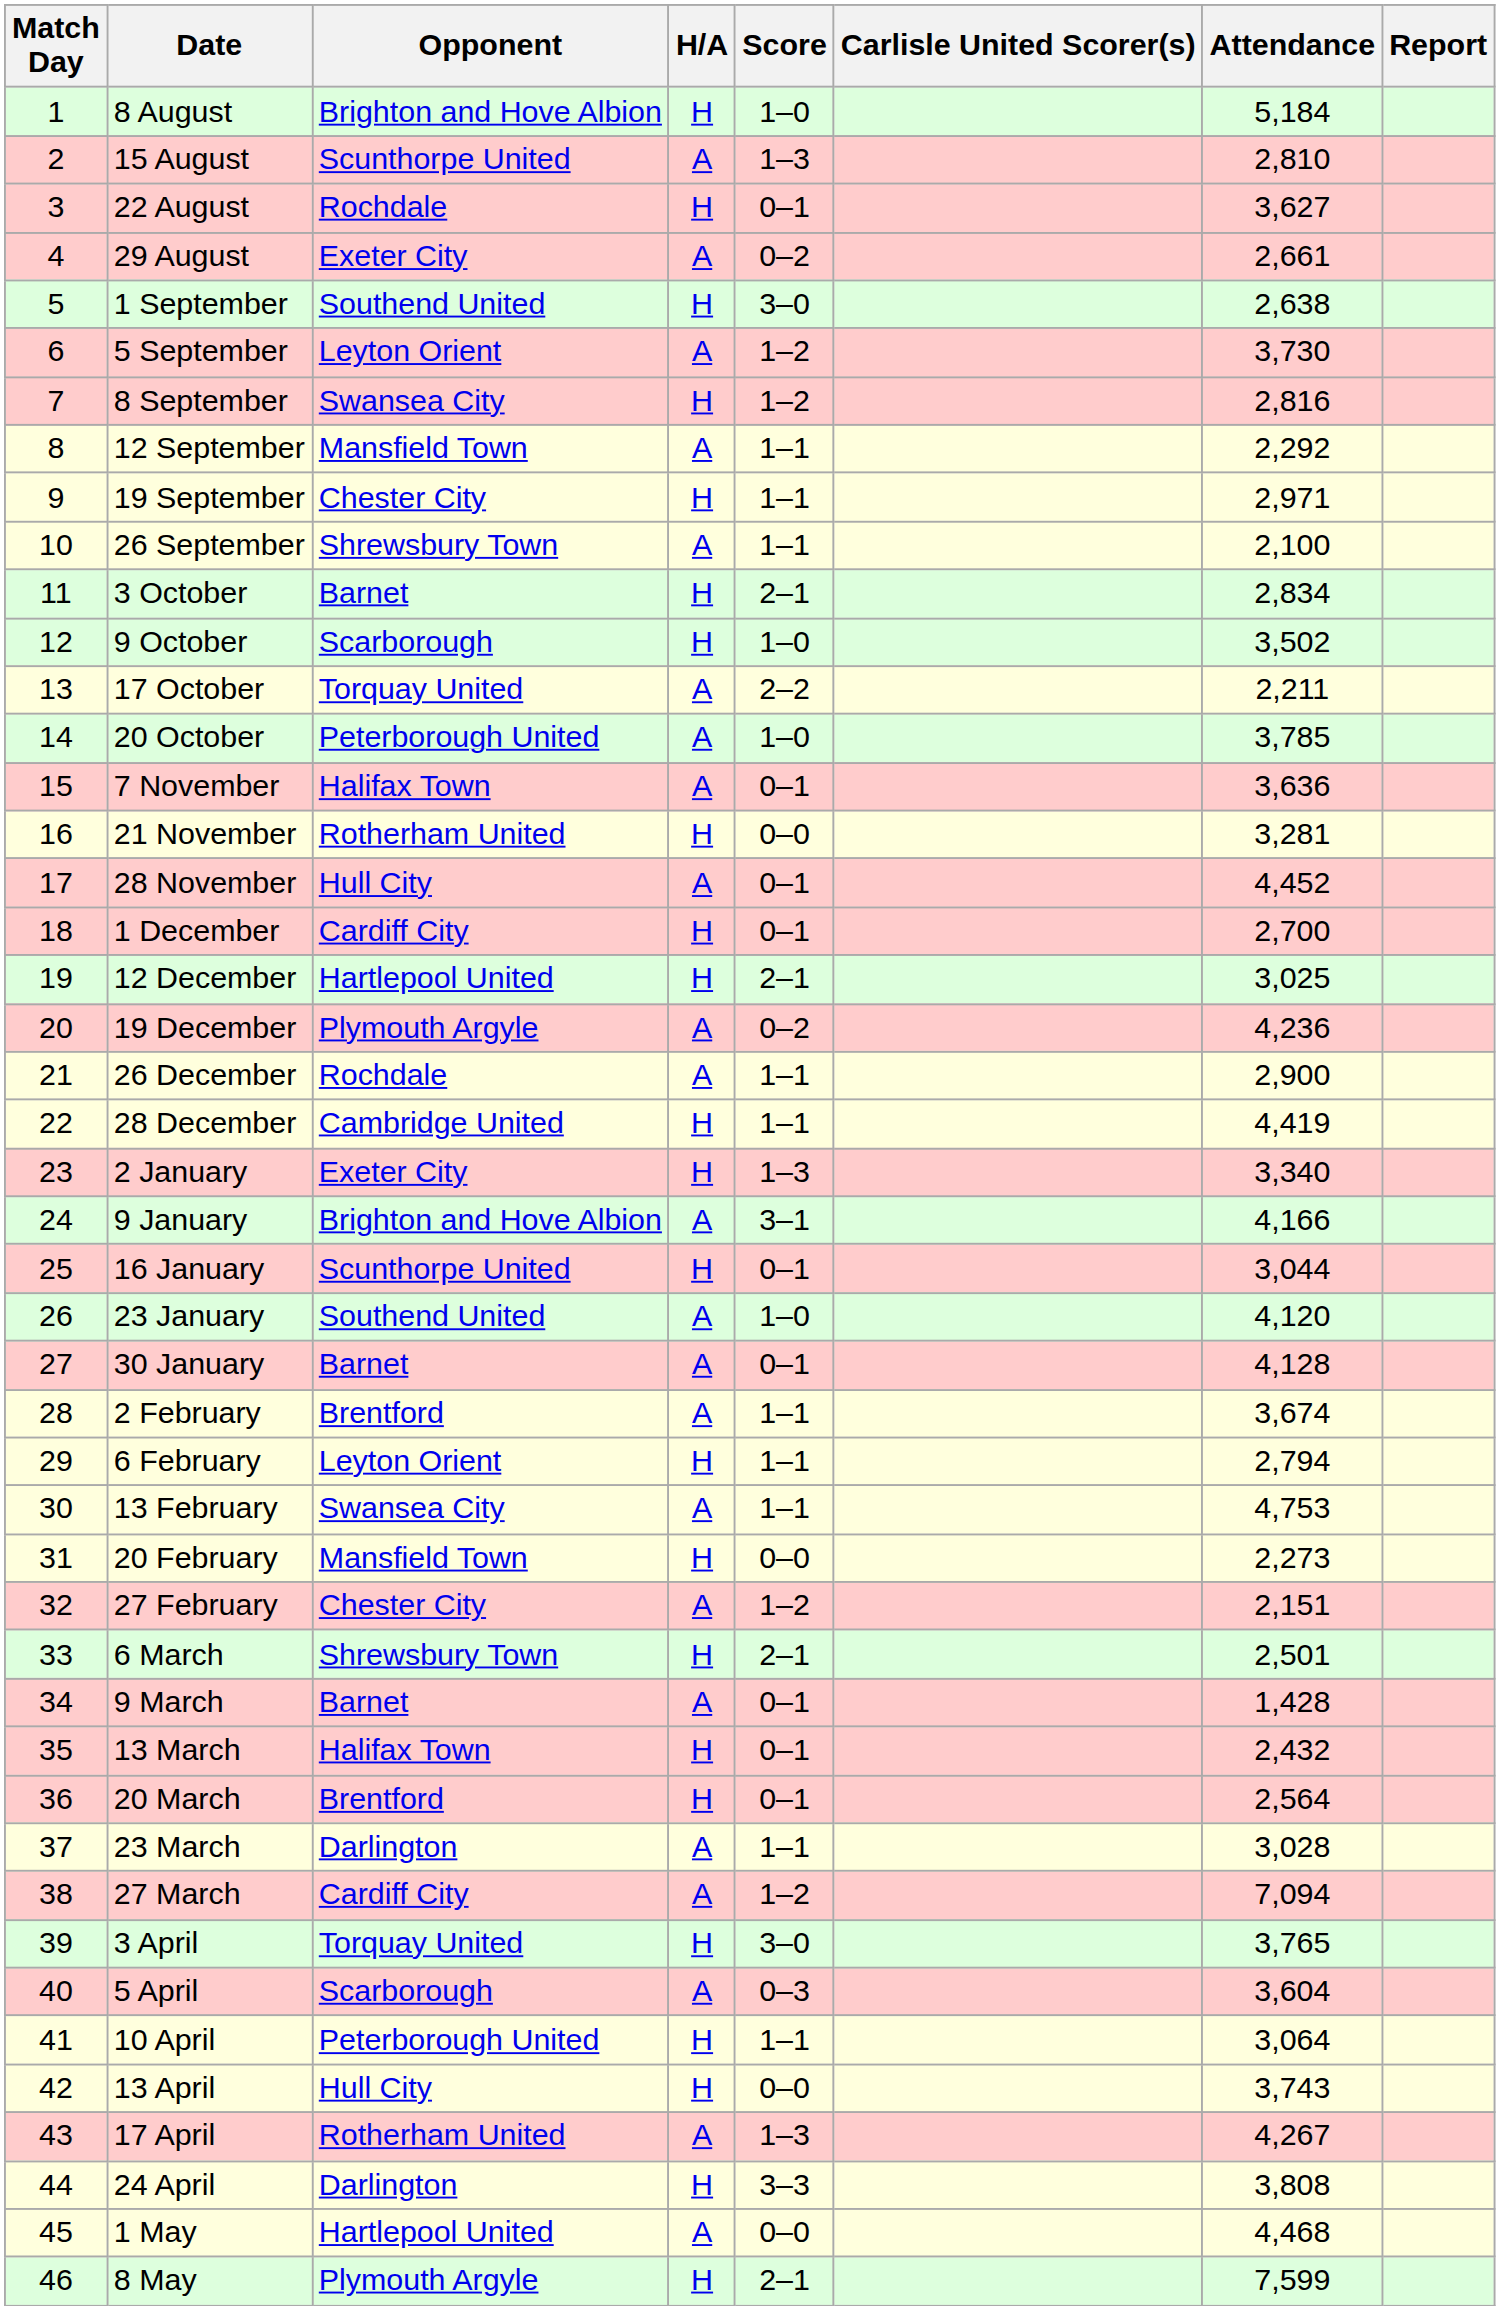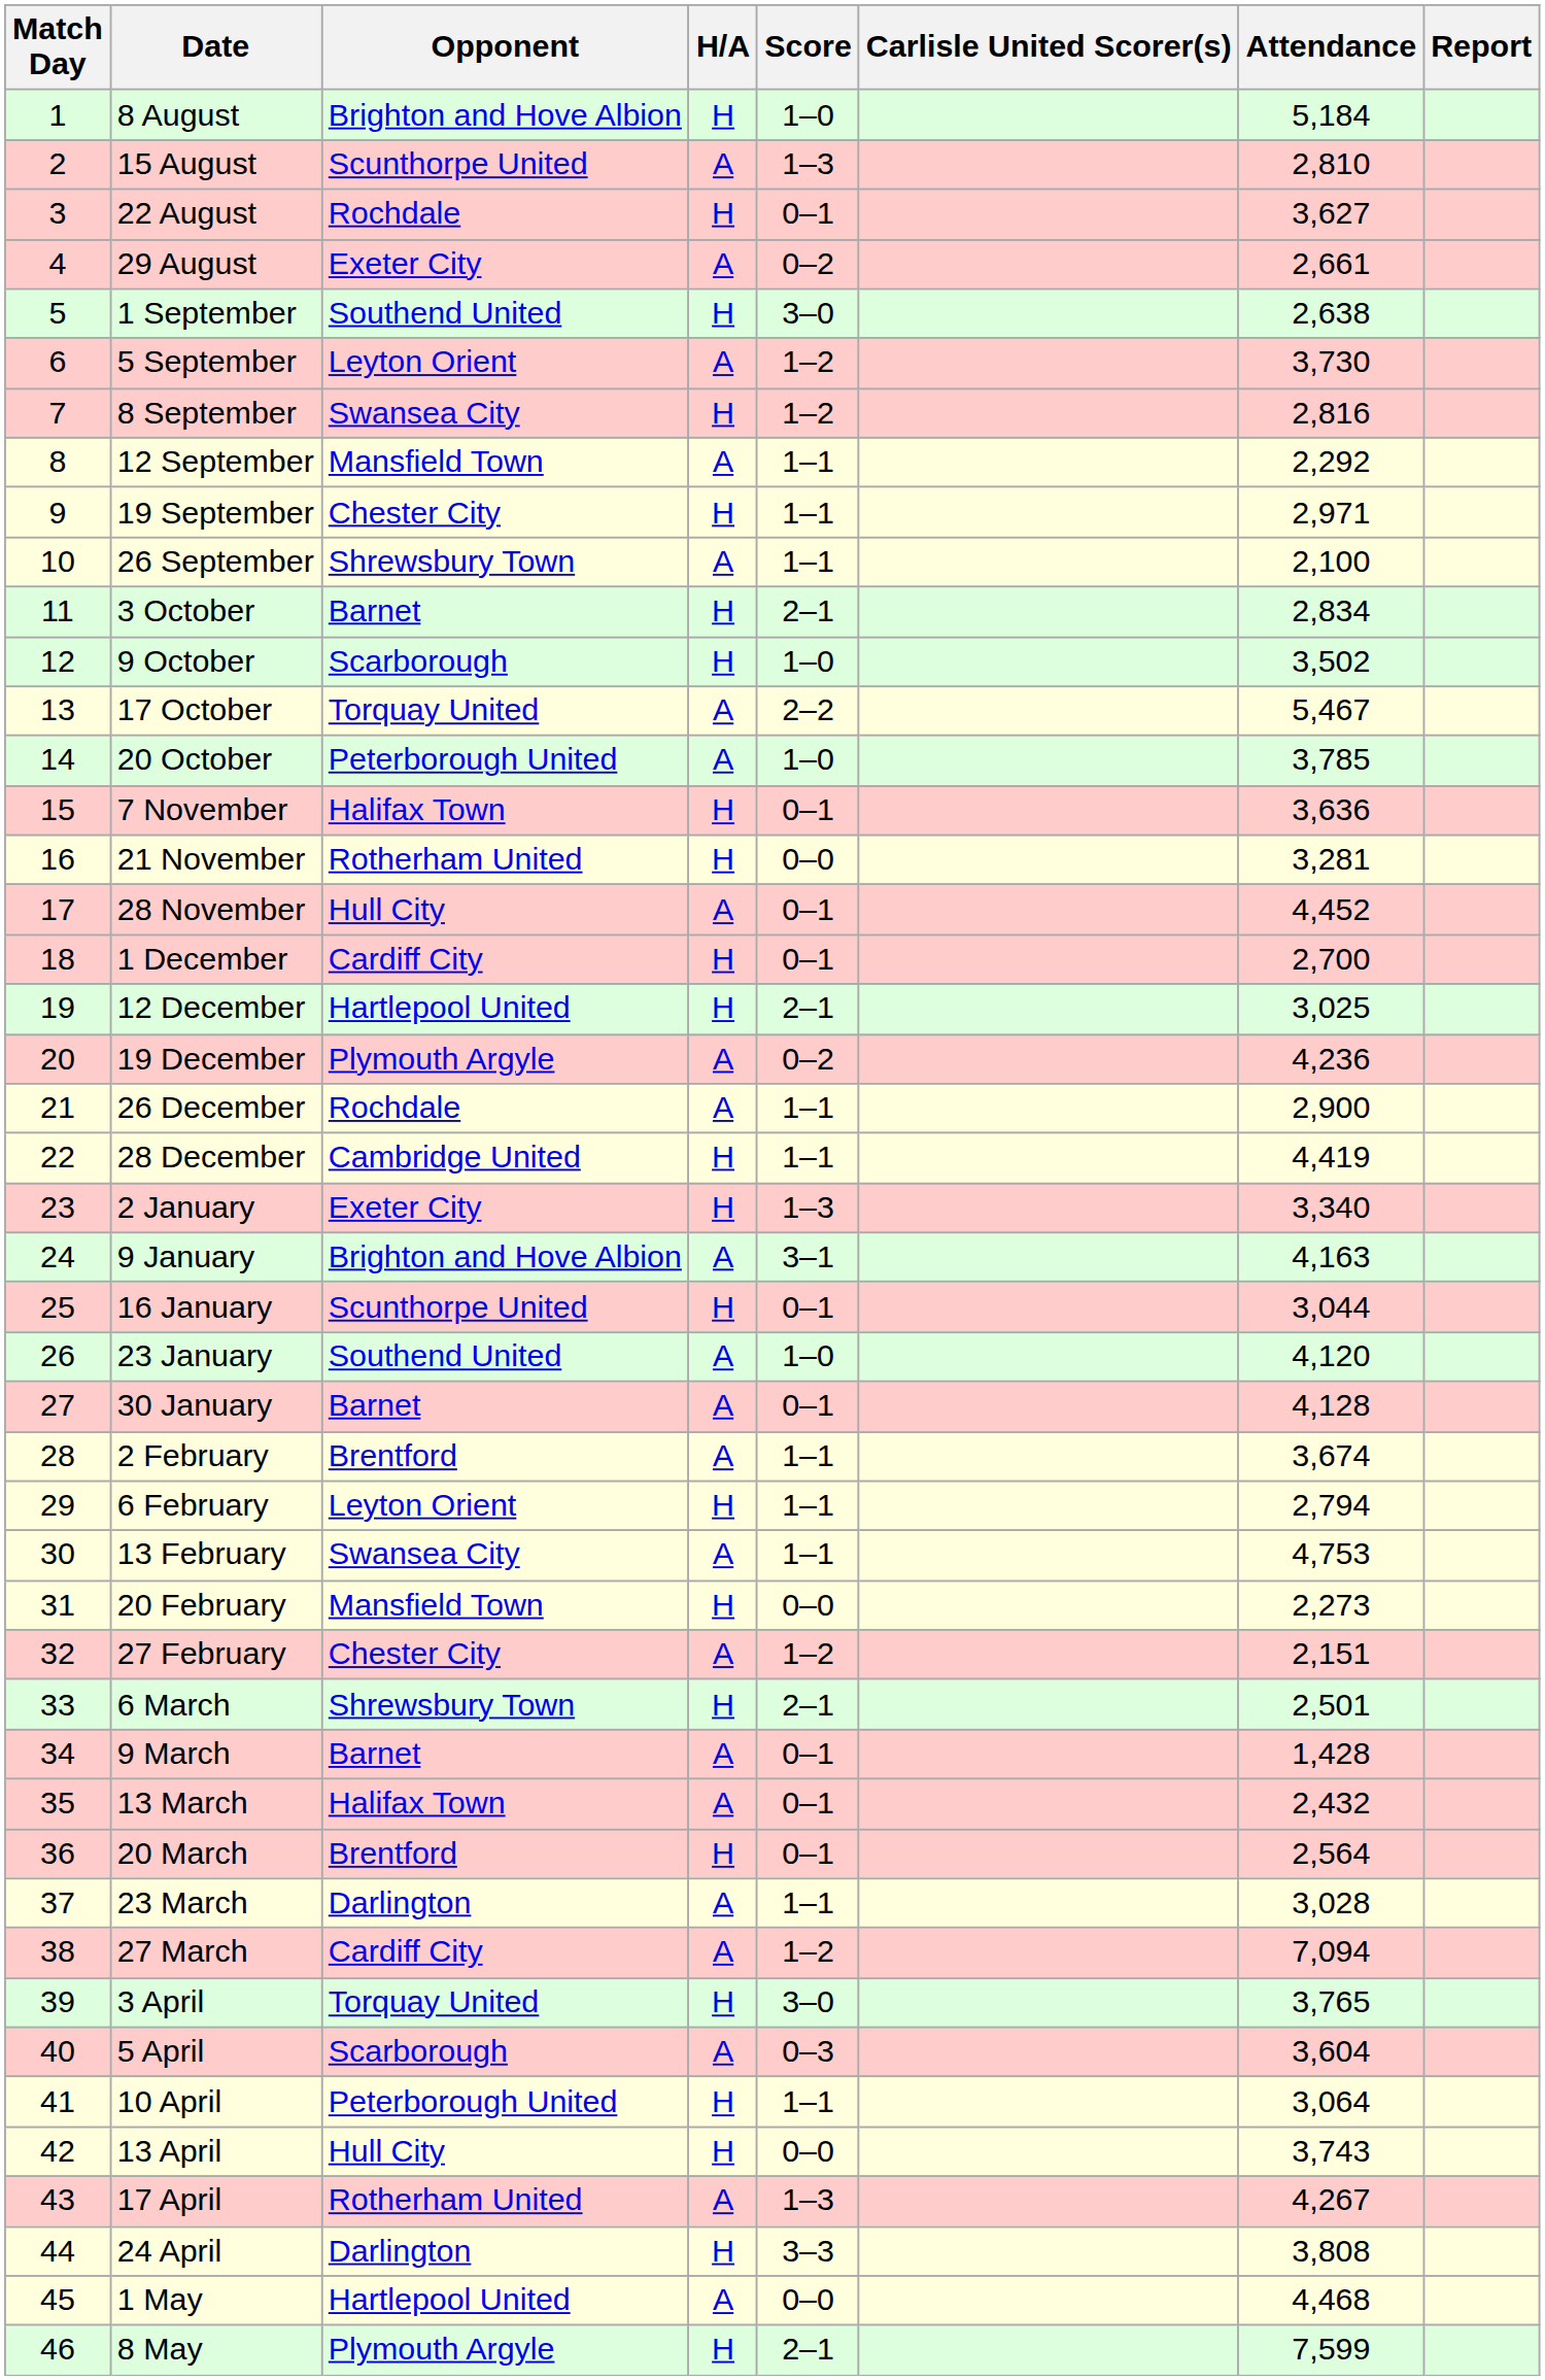 <table class="wikitable" style="text-align:center">
 <tr>
 <th>Match<br> Day</th>
 <th>Date</th>
 <th>Opponent</th>
 <th>H/A</th>
 <th>Score</th>
 <th>Carlisle United Scorer(s)</th>
 <th>Attendance</th>
 <th>Report</th>
 </tr>
 <tr bgcolor=#ddffdd>
 <td>1</td>
 <td align=left>8 August</td>
 <td align=left><a href='#'>Brighton and Hove Albion</a></td>
 <td><a href='#'>H</a></td>
 <td>1–0</td>
 <td align=left></td>
 <td>5,184</td>
 <td></td>
 </tr>
 <tr bgcolor=#FFCCCC>
 <td>2</td>
 <td align=left>15 August</td>
 <td align=left><a href='#'>Scunthorpe United</a></td>
 <td><a href='#'>A</a></td>
 <td>1–3</td>
 <td align=left></td>
 <td>2,810</td>
 <td></td>
 </tr>
 <tr bgcolor=#FFCCCC>
 <td>3</td>
 <td align=left>22 August</td>
 <td align=left><a href='#'>Rochdale</a></td>
 <td><a href='#'>H</a></td>
 <td>0–1</td>
 <td align=left></td>
 <td>3,627</td>
 <td></td>
 </tr>
 <tr bgcolor=#FFCCCC>
 <td>4</td>
 <td align=left>29 August</td>
 <td align=left><a href='#'>Exeter City</a></td>
 <td><a href='#'>A</a></td>
 <td>0–2</td>
 <td align=left></td>
 <td>2,661</td>
 <td></td>
 </tr>
 <tr bgcolor=#ddffdd>
 <td>5</td>
 <td align=left>1 September</td>
 <td align=left><a href='#'>Southend United</a></td>
 <td><a href='#'>H</a></td>
 <td>3–0</td>
 <td align=left></td>
 <td>2,638</td>
 <td></td>
 </tr>
 <tr bgcolor=#FFCCCC>
 <td>6</td>
 <td align=left>5 September</td>
 <td align=left><a href='#'>Leyton Orient</a></td>
 <td><a href='#'>A</a></td>
 <td>1–2</td>
 <td align=left></td>
 <td>3,730</td>
 <td></td>
 </tr>
 <tr bgcolor=#FFCCCC>
 <td>7</td>
 <td align=left>8 September</td>
 <td align=left><a href='#'>Swansea City</a></td>
 <td><a href='#'>H</a></td>
 <td>1–2</td>
 <td align=left></td>
 <td>2,816</td>
 <td></td>
 </tr>
 <tr bgcolor=#ffffdd>
 <td>8</td>
 <td align=left>12 September</td>
 <td align=left><a href='#'>Mansfield Town</a></td>
 <td><a href='#'>A</a></td>
 <td>1–1</td>
 <td align=left></td>
 <td>2,292</td>
 <td></td>
 </tr>
 <tr bgcolor=#ffffdd>
 <td>9</td>
 <td align=left>19 September</td>
 <td align=left><a href='#'>Chester City</a></td>
 <td><a href='#'>H</a></td>
 <td>1–1</td>
 <td align=left></td>
 <td>2,971</td>
 <td></td>
 </tr>
 <tr bgcolor=#ffffdd>
 <td>10</td>
 <td align=left>26 September</td>
 <td align=left><a href='#'>Shrewsbury Town</a></td>
 <td><a href='#'>A</a></td>
 <td>1–1</td>
 <td align=left></td>
 <td>2,100</td>
 <td></td>
 </tr>
 <tr bgcolor=#ddffdd>
 <td>11</td>
 <td align=left>3 October</td>
 <td align=left><a href='#'>Barnet</a></td>
 <td><a href='#'>H</a></td>
 <td>2–1</td>
 <td align=left></td>
 <td>2,834</td>
 <td></td>
 </tr>
 <tr bgcolor=#ddffdd>
 <td>12</td>
 <td align=left>9 October</td>
 <td align=left><a href='#'>Scarborough</a></td>
 <td><a href='#'>H</a></td>
 <td>1–0</td>
 <td align=left></td>
 <td>3,502</td>
 <td></td>
 </tr>
 <tr bgcolor=#ffffdd>
 <td>13</td>
 <td align=left>17 October</td>
 <td align=left><a href='#'>Torquay United</a></td>
 <td><a href='#'>A</a></td>
 <td>2–2</td>
 <td align=left></td>
-<td>2,211</td>
+<td>5,467</td>
 <td></td>
 </tr>
 <tr bgcolor=#ddffdd>
 <td>14</td>
 <td align=left>20 October</td>
 <td align=left><a href='#'>Peterborough United</a></td>
 <td><a href='#'>A</a></td>
 <td>1–0</td>
 <td align=left></td>
 <td>3,785</td>
 <td></td>
 </tr>
 <tr bgcolor=#FFCCCC>
 <td>15</td>
 <td align=left>7 November</td>
 <td align=left><a href='#'>Halifax Town</a></td>
-<td><a href='#'>A</a></td>
+<td><a href='#'>H</a></td>
 <td>0–1</td>
 <td align=left></td>
 <td>3,636</td>
 <td></td>
 </tr>
 <tr bgcolor=#ffffdd>
 <td>16</td>
 <td align=left>21 November</td>
 <td align=left><a href='#'>Rotherham United</a></td>
 <td><a href='#'>H</a></td>
 <td>0–0</td>
 <td align=left></td>
 <td>3,281</td>
 <td></td>
 </tr>
 <tr bgcolor=#FFCCCC>
 <td>17</td>
 <td align=left>28 November</td>
 <td align=left><a href='#'>Hull City</a></td>
 <td><a href='#'>A</a></td>
 <td>0–1</td>
 <td align=left></td>
 <td>4,452</td>
 <td></td>
 </tr>
 <tr bgcolor=#FFCCCC>
 <td>18</td>
 <td align=left>1 December</td>
 <td align=left><a href='#'>Cardiff City</a></td>
 <td><a href='#'>H</a></td>
 <td>0–1</td>
 <td align=left></td>
 <td>2,700</td>
 <td></td>
 </tr>
 <tr bgcolor=#ddffdd>
 <td>19</td>
 <td align=left>12 December</td>
 <td align=left><a href='#'>Hartlepool United</a></td>
 <td><a href='#'>H</a></td>
 <td>2–1</td>
 <td align=left></td>
 <td>3,025</td>
 <td></td>
 </tr>
 <tr bgcolor=#FFCCCC>
 <td>20</td>
 <td align=left>19 December</td>
 <td align=left><a href='#'>Plymouth Argyle</a></td>
 <td><a href='#'>A</a></td>
 <td>0–2</td>
 <td align=left></td>
 <td>4,236</td>
 <td></td>
 </tr>
 <tr bgcolor=#ffffdd>
 <td>21</td>
 <td align=left>26 December</td>
 <td align=left><a href='#'>Rochdale</a></td>
 <td><a href='#'>A</a></td>
 <td>1–1</td>
 <td align=left></td>
 <td>2,900</td>
 <td></td>
 </tr>
 <tr bgcolor=#ffffdd>
 <td>22</td>
 <td align=left>28 December</td>
 <td align=left><a href='#'>Cambridge United</a></td>
 <td><a href='#'>H</a></td>
 <td>1–1</td>
 <td align=left></td>
 <td>4,419</td>
 <td></td>
 </tr>
 <tr bgcolor=#FFCCCC>
 <td>23</td>
 <td align=left>2 January</td>
 <td align=left><a href='#'>Exeter City</a></td>
 <td><a href='#'>H</a></td>
 <td>1–3</td>
 <td align=left></td>
 <td>3,340</td>
 <td></td>
 </tr>
 <tr bgcolor=#ddffdd>
 <td>24</td>
 <td align=left>9 January</td>
 <td align=left><a href='#'>Brighton and Hove Albion</a></td>
 <td><a href='#'>A</a></td>
 <td>3–1</td>
 <td align=left></td>
-<td>4,166</td>
+<td>4,163</td>
 <td></td>
 </tr>
 <tr bgcolor=#FFCCCC>
 <td>25</td>
 <td align=left>16 January</td>
 <td align=left><a href='#'>Scunthorpe United</a></td>
 <td><a href='#'>H</a></td>
 <td>0–1</td>
 <td align=left></td>
 <td>3,044</td>
 <td></td>
 </tr>
 <tr bgcolor=#ddffdd>
 <td>26</td>
 <td align=left>23 January</td>
 <td align=left><a href='#'>Southend United</a></td>
 <td><a href='#'>A</a></td>
 <td>1–0</td>
 <td align=left></td>
 <td>4,120</td>
 <td></td>
 </tr>
 <tr bgcolor=#FFCCCC>
 <td>27</td>
 <td align=left>30 January</td>
 <td align=left><a href='#'>Barnet</a></td>
 <td><a href='#'>A</a></td>
 <td>0–1</td>
 <td align=left></td>
 <td>4,128</td>
 <td></td>
 </tr>
 <tr bgcolor=#ffffdd>
 <td>28</td>
 <td align=left>2 February</td>
 <td align=left><a href='#'>Brentford</a></td>
 <td><a href='#'>A</a></td>
 <td>1–1</td>
 <td align=left></td>
 <td>3,674</td>
 <td></td>
 </tr>
 <tr bgcolor=#ffffdd>
 <td>29</td>
 <td align=left>6 February</td>
 <td align=left><a href='#'>Leyton Orient</a></td>
 <td><a href='#'>H</a></td>
 <td>1–1</td>
 <td align=left></td>
 <td>2,794</td>
 <td></td>
 </tr>
 <tr bgcolor=#ffffdd>
 <td>30</td>
 <td align=left>13 February</td>
 <td align=left><a href='#'>Swansea City</a></td>
 <td><a href='#'>A</a></td>
 <td>1–1</td>
 <td align=left></td>
 <td>4,753</td>
 <td></td>
 </tr>
 <tr bgcolor=#ffffdd>
 <td>31</td>
 <td align=left>20 February</td>
 <td align=left><a href='#'>Mansfield Town</a></td>
 <td><a href='#'>H</a></td>
 <td>0–0</td>
 <td align=left></td>
 <td>2,273</td>
 <td></td>
 </tr>
 <tr bgcolor=#FFCCCC>
 <td>32</td>
 <td align=left>27 February</td>
 <td align=left><a href='#'>Chester City</a></td>
 <td><a href='#'>A</a></td>
 <td>1–2</td>
 <td align=left></td>
 <td>2,151</td>
 <td></td>
 </tr>
 <tr bgcolor=#ddffdd>
 <td>33</td>
 <td align=left>6 March</td>
 <td align=left><a href='#'>Shrewsbury Town</a></td>
 <td><a href='#'>H</a></td>
 <td>2–1</td>
 <td align=left></td>
 <td>2,501</td>
 <td></td>
 </tr>
 <tr bgcolor=#FFCCCC>
 <td>34</td>
 <td align=left>9 March</td>
 <td align=left><a href='#'>Barnet</a></td>
 <td><a href='#'>A</a></td>
 <td>0–1</td>
 <td align=left></td>
 <td>1,428</td>
 <td></td>
 </tr>
 <tr bgcolor=#FFCCCC>
 <td>35</td>
 <td align=left>13 March</td>
 <td align=left><a href='#'>Halifax Town</a></td>
-<td><a href='#'>H</a></td>
+<td><a href='#'>A</a></td>
 <td>0–1</td>
 <td align=left></td>
 <td>2,432</td>
 <td></td>
 </tr>
 <tr bgcolor=#FFCCCC>
 <td>36</td>
 <td align=left>20 March</td>
 <td align=left><a href='#'>Brentford</a></td>
 <td><a href='#'>H</a></td>
 <td>0–1</td>
 <td align=left></td>
 <td>2,564</td>
 <td></td>
 </tr>
 <tr bgcolor=#ffffdd>
 <td>37</td>
 <td align=left>23 March</td>
 <td align=left><a href='#'>Darlington</a></td>
 <td><a href='#'>A</a></td>
 <td>1–1</td>
 <td align=left></td>
 <td>3,028</td>
 <td></td>
 </tr>
 <tr bgcolor=#FFCCCC>
 <td>38</td>
 <td align=left>27 March</td>
 <td align=left><a href='#'>Cardiff City</a></td>
 <td><a href='#'>A</a></td>
 <td>1–2</td>
 <td align=left></td>
 <td>7,094</td>
 <td></td>
 </tr>
 <tr bgcolor=#ddffdd>
 <td>39</td>
 <td align=left>3 April</td>
 <td align=left><a href='#'>Torquay United</a></td>
 <td><a href='#'>H</a></td>
 <td>3–0</td>
 <td align=left></td>
 <td>3,765</td>
 <td></td>
 </tr>
 <tr bgcolor=#FFCCCC>
 <td>40</td>
 <td align=left>5 April</td>
 <td align=left><a href='#'>Scarborough</a></td>
 <td><a href='#'>A</a></td>
 <td>0–3</td>
 <td align=left></td>
 <td>3,604</td>
 <td></td>
 </tr>
 <tr bgcolor=#ffffdd>
 <td>41</td>
 <td align=left>10 April</td>
 <td align=left><a href='#'>Peterborough United</a></td>
 <td><a href='#'>H</a></td>
 <td>1–1</td>
 <td align=left></td>
 <td>3,064</td>
 <td></td>
 </tr>
 <tr bgcolor=#ffffdd>
 <td>42</td>
 <td align=left>13 April</td>
 <td align=left><a href='#'>Hull City</a></td>
 <td><a href='#'>H</a></td>
 <td>0–0</td>
 <td align=left></td>
 <td>3,743</td>
 <td></td>
 </tr>
 <tr bgcolor=#FFCCCC>
 <td>43</td>
 <td align=left>17 April</td>
 <td align=left><a href='#'>Rotherham United</a></td>
 <td><a href='#'>A</a></td>
 <td>1–3</td>
 <td align=left></td>
 <td>4,267</td>
 <td></td>
 </tr>
 <tr bgcolor=#ffffdd>
 <td>44</td>
 <td align=left>24 April</td>
 <td align=left><a href='#'>Darlington</a></td>
 <td><a href='#'>H</a></td>
 <td>3–3</td>
 <td align=left></td>
 <td>3,808</td>
 <td></td>
 </tr>
 <tr bgcolor=#ffffdd>
 <td>45</td>
 <td align=left>1 May</td>
 <td align=left><a href='#'>Hartlepool United</a></td>
 <td><a href='#'>A</a></td>
 <td>0–0</td>
 <td align=left></td>
 <td>4,468</td>
 <td></td>
 </tr>
 <tr bgcolor=#ddffdd>
 <td>46</td>
 <td align=left>8 May</td>
 <td align=left><a href='#'>Plymouth Argyle</a></td>
 <td><a href='#'>H</a></td>
 <td>2–1</td>
 <td align=left></td>
 <td>7,599</td>
 <td></td>
 </tr>
 </table>
